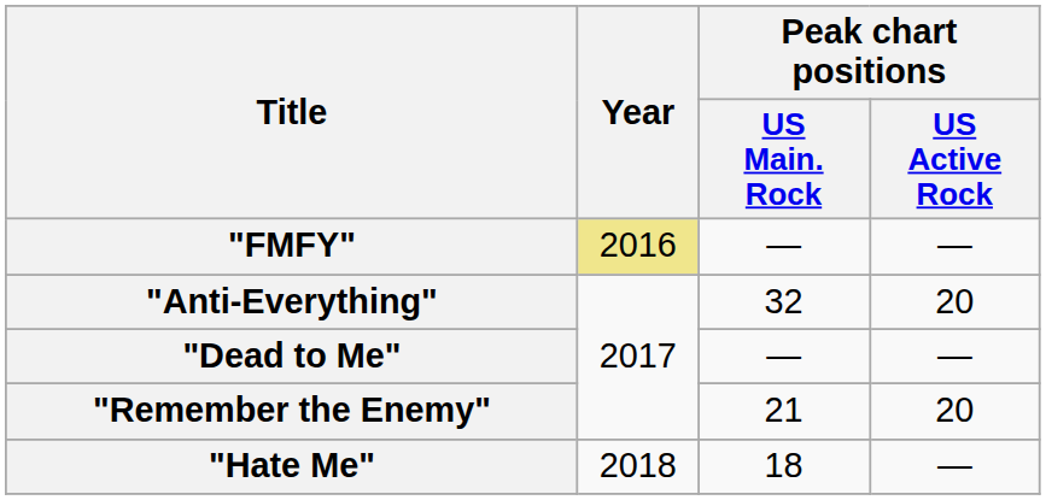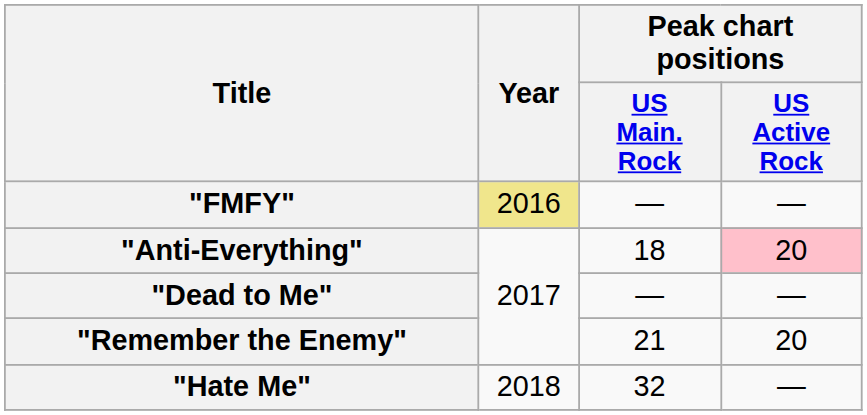 <table class="wikitable plainrowheaders" style="text-align:center;">
 <tr>
 <th rowspan="2" scope="col" style="width:16em;">Title</th>
 <th rowspan="2" scope="col" style="width:3em;">Year</th>
 <th colspan="2" scope="col">Peak chart positions</th>
 </tr>
 <tr>
 <th style="width:5em; font-size:90%;"><a href='#'>US<br>Main.<br>Rock</a><br></th>
 <th style="width:5em; font-size:90%;"><a href='#'>US<br>Active<br>Rock</a><br></th>
 </tr>
 <tr>
 <th scope="row">"FMFY"</th>
 <td style="background: khaki;">2016</td>
 <td>—</td>
 <td>—</td>
 </tr>
 <tr>
 <th scope="row">"Anti-Everything"</th>
 <td rowspan="3">2017</td>
-<td>32</td>
-<td>20</td>
+<td>18</td>
+<td style="background: pink;">20</td>
 </tr>
 <tr>
 <th scope="row">"Dead to Me"</th>
 <td>—</td>
 <td>—</td>
 </tr>
 <tr>
 <th scope="row">"Remember the Enemy"</th>
 <td>21</td>
 <td>20</td>
 </tr>
 <tr>
 <th scope="row">"Hate Me"</th>
 <td>2018</td>
-<td>18</td>
+<td>32</td>
 <td>—</td>
 </tr>
 </table>
